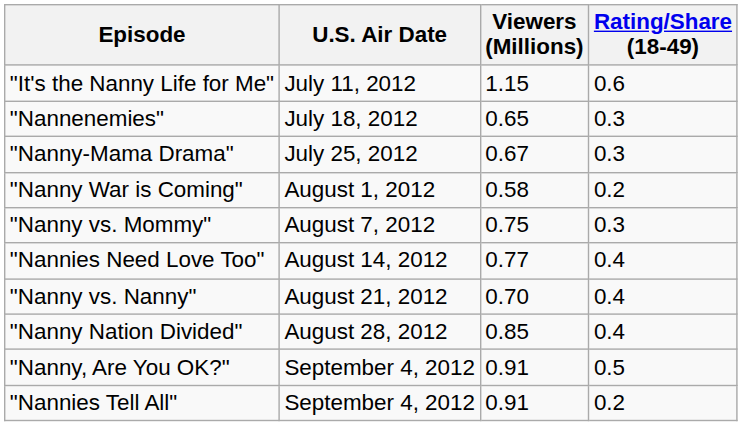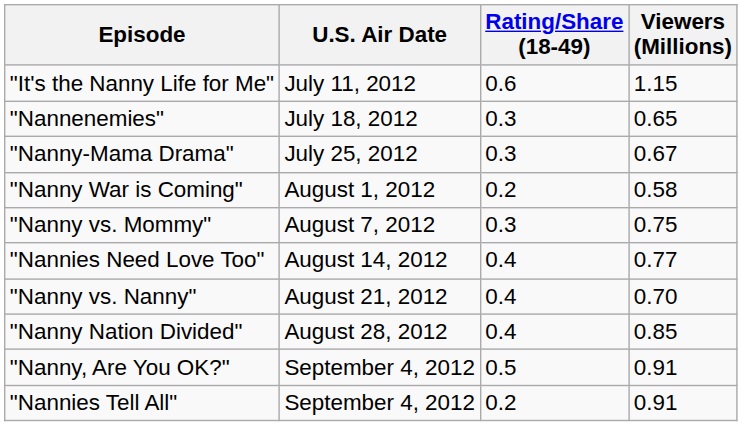 <table class="wikitable sortable">
 <tr>
 <th>Episode</th>
 <th>U.S. Air Date</th>
+<th><a href='#'>Rating/Share</a><br>(18-49)</th>
 <th>Viewers<br>(Millions)</th>
-<th><a href='#'>Rating/Share</a><br>(18-49)</th>
 </tr>
 <tr>
 <td>"It's the Nanny Life for Me"</td>
 <td>July 11, 2012</td>
+<td>0.6</td>
 <td>1.15</td>
-<td>0.6</td>
 </tr>
 <tr>
 <td>"Nannenemies"</td>
 <td>July 18, 2012</td>
+<td>0.3</td>
 <td>0.65</td>
-<td>0.3</td>
 </tr>
 <tr>
 <td>"Nanny-Mama Drama"</td>
 <td>July 25, 2012</td>
+<td>0.3</td>
 <td>0.67</td>
-<td>0.3</td>
 </tr>
 <tr>
 <td>"Nanny War is Coming"</td>
 <td>August 1, 2012</td>
+<td>0.2</td>
 <td>0.58</td>
-<td>0.2</td>
 </tr>
 <tr>
 <td>"Nanny vs. Mommy"</td>
 <td>August 7, 2012</td>
+<td>0.3</td>
 <td>0.75</td>
-<td>0.3</td>
 </tr>
 <tr>
 <td>"Nannies Need Love Too"</td>
 <td>August 14, 2012</td>
+<td>0.4</td>
 <td>0.77</td>
-<td>0.4</td>
 </tr>
 <tr>
 <td>"Nanny vs. Nanny"</td>
 <td>August 21, 2012</td>
+<td>0.4</td>
 <td>0.70</td>
-<td>0.4</td>
 </tr>
 <tr>
 <td>"Nanny Nation Divided"</td>
 <td>August 28, 2012</td>
+<td>0.4</td>
 <td>0.85</td>
-<td>0.4</td>
 </tr>
 <tr>
 <td>"Nanny, Are You OK?"</td>
 <td>September 4, 2012</td>
+<td>0.5</td>
 <td>0.91</td>
-<td>0.5</td>
 </tr>
 <tr>
 <td>"Nannies Tell All"</td>
 <td>September 4, 2012</td>
+<td>0.2</td>
 <td>0.91</td>
-<td>0.2</td>
 </tr>
 </table>
